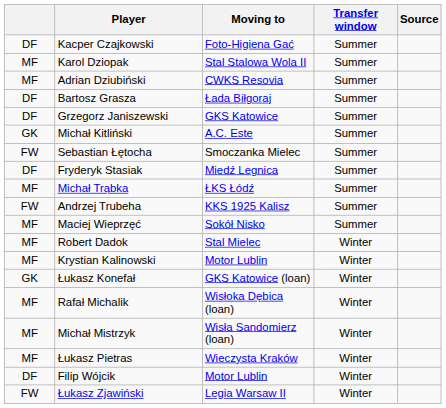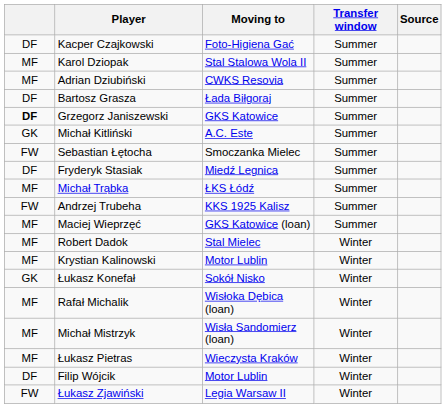 <table class="wikitable" style="text-align:center;">
 <tr>
 <th style="width:64px;"></th>
 <th style="width:200px;">Player</th>
 <th style="width:150px;">Moving to</th>
 <th style="width:110px;"><strong><a href='#'>Transfer window</a></strong></th>
 <th>Source</th>
 </tr>
 <tr>
 <td>DF</td>
 <td align=left> Kacper Czajkowski</td>
 <td style="text-align:left"><a href='#'>Foto-Higiena Gać</a></td>
 <td>Summer</td>
 <td></td>
 </tr>
 <tr>
 <td>MF</td>
 <td align=left> Karol Dziopak</td>
 <td style="text-align:left"><a href='#'>Stal Stalowa Wola II</a></td>
 <td>Summer</td>
 <td></td>
 </tr>
 <tr>
 <td>MF</td>
 <td align=left> Adrian Dziubiński</td>
 <td style="text-align:left"><a href='#'>CWKS Resovia</a></td>
 <td>Summer</td>
 <td></td>
 </tr>
 <tr>
 <td>DF</td>
 <td align=left> Bartosz Grasza</td>
 <td style="text-align:left"><a href='#'>Łada Biłgoraj</a></td>
 <td>Summer</td>
 <td></td>
 </tr>
 <tr>
-<td>DF</td>
+<td><strong>DF</strong></td>
 <td align=left> Grzegorz Janiszewski</td>
 <td style="text-align:left"><a href='#'>GKS Katowice</a></td>
 <td>Summer</td>
 <td></td>
 </tr>
 <tr>
 <td>GK</td>
 <td align=left> Michał Kitliński</td>
 <td style="text-align:left"> <a href='#'>A.C. Este</a></td>
 <td>Summer</td>
 <td></td>
 </tr>
 <tr>
 <td>FW</td>
 <td align=left> Sebastian Łętocha</td>
 <td style="text-align:left">Smoczanka Mielec</td>
 <td>Summer</td>
 <td></td>
 </tr>
 <tr>
 <td>DF</td>
 <td align=left> Fryderyk Stasiak</td>
 <td style="text-align:left"><a href='#'>Miedź Legnica</a></td>
 <td>Summer</td>
 <td></td>
 </tr>
 <tr>
 <td>MF</td>
 <td align=left> <a href='#'>Michał Trąbka</a></td>
 <td style="text-align:left"><a href='#'>ŁKS Łódź</a></td>
 <td>Summer</td>
 <td></td>
 </tr>
 <tr>
 <td>FW</td>
 <td align=left> Andrzej Trubeha</td>
 <td style="text-align:left"><a href='#'>KKS 1925 Kalisz</a></td>
 <td>Summer</td>
 <td></td>
 </tr>
 <tr>
 <td>MF</td>
 <td align=left> Maciej Wieprzęć</td>
-<td style="text-align:left"><a href='#'>Sokół Nisko</a></td>
+<td style="text-align:left"><a href='#'>GKS Katowice</a> (loan)</td>
 <td>Summer</td>
 <td></td>
 </tr>
 <tr>
 <td>MF</td>
 <td align=left> Robert Dadok</td>
 <td style="text-align:left"><a href='#'>Stal Mielec</a></td>
 <td>Winter</td>
 <td></td>
 </tr>
 <tr>
 <td>MF</td>
 <td align=left> Krystian Kalinowski</td>
 <td style="text-align:left"><a href='#'>Motor Lublin</a></td>
 <td>Winter</td>
 <td></td>
 </tr>
 <tr>
 <td>GK</td>
 <td align=left> Łukasz Konefał</td>
-<td style="text-align:left"><a href='#'>GKS Katowice</a> (loan)</td>
+<td style="text-align:left"><a href='#'>Sokół Nisko</a></td>
 <td>Winter</td>
 <td></td>
 </tr>
 <tr>
 <td>MF</td>
 <td align=left> Rafał Michalik</td>
 <td style="text-align:left"><a href='#'>Wisłoka Dębica</a> (loan)</td>
 <td>Winter</td>
 <td></td>
 </tr>
 <tr>
 <td>MF</td>
 <td align=left> Michał Mistrzyk</td>
 <td style="text-align:left"><a href='#'>Wisła Sandomierz</a> (loan)</td>
 <td>Winter</td>
 <td></td>
 </tr>
 <tr>
 <td>MF</td>
 <td align=left> Łukasz Pietras</td>
 <td style="text-align:left"><a href='#'>Wieczysta Kraków</a></td>
 <td>Winter</td>
 <td></td>
 </tr>
 <tr>
 <td>DF</td>
 <td align=left> Filip Wójcik</td>
 <td style="text-align:left"><a href='#'>Motor Lublin</a></td>
 <td>Winter</td>
 <td></td>
 </tr>
 <tr>
 <td>FW</td>
 <td align=left> <a href='#'>Łukasz Zjawiński</a></td>
 <td style="text-align:left"><a href='#'>Legia Warsaw II</a></td>
 <td>Winter</td>
 <td></td>
 </tr>
 </table>
